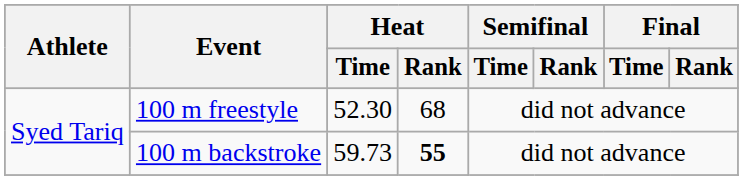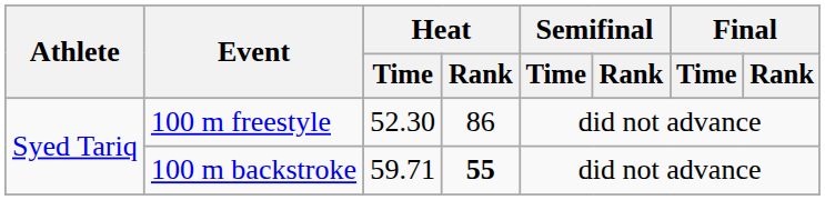 <table class="wikitable" style="text-align:center; font-size:90%">
 <tr>
 <th rowspan="2">Athlete</th>
 <th rowspan="2">Event</th>
 <th colspan="2">Heat</th>
 <th colspan="2">Semifinal</th>
 <th colspan="2">Final</th>
 </tr>
 <tr style="font-size:95%">
 <th>Time</th>
 <th>Rank</th>
 <th>Time</th>
 <th>Rank</th>
 <th>Time</th>
 <th>Rank</th>
 </tr>
 <tr>
 <td align=left rowspan=2><a href='#'>Syed Tariq</a></td>
 <td align=left><a href='#'>100 m freestyle</a></td>
 <td>52.30</td>
-<td>68</td>
+<td>86</td>
 <td colspan=4>did not advance</td>
 </tr>
 <tr>
 <td align=left><a href='#'>100 m backstroke</a></td>
-<td>59.73</td>
+<td>59.71</td>
 <td><strong>55</strong></td>
 <td colspan=4>did not advance</td>
 </tr>
 </table>
